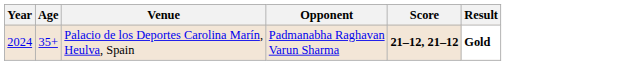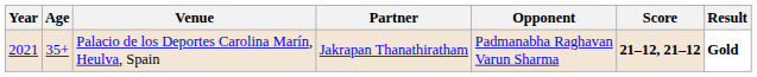 <table class="sortable wikitable" style="font-size: 90%;">
 <tr>
 <th>Year</th>
 <th>Age</th>
 <th>Venue</th>
+<th>Partner</th>
 <th>Opponent</th>
 <th>Score</th>
 <th>Result</th>
 </tr>
 <tr style="background:#F3E6D7">
-<td align="center"><a href='#'>2024</a></td>
+<td align="center"><a href='#'>2021</a></td>
 <td align="center"><a href='#'>35+</a></td>
 <td align="left"><a href='#'>Palacio de los Deportes Carolina Marín</a>,<br><a href='#'>Heulva</a>, Spain</td>
+<td align="left"> <a href='#'>Jakrapan Thanathiratham</a></td>
 <td align="left"> <a href='#'>Padmanabha Raghavan</a><br> <a href='#'>Varun Sharma</a></td>
 <td align="left"><strong>21–12, 21–12</strong></td>
 <td style="text-align:left; background:white"> <strong>Gold</strong></td>
 </tr>
 </table>
